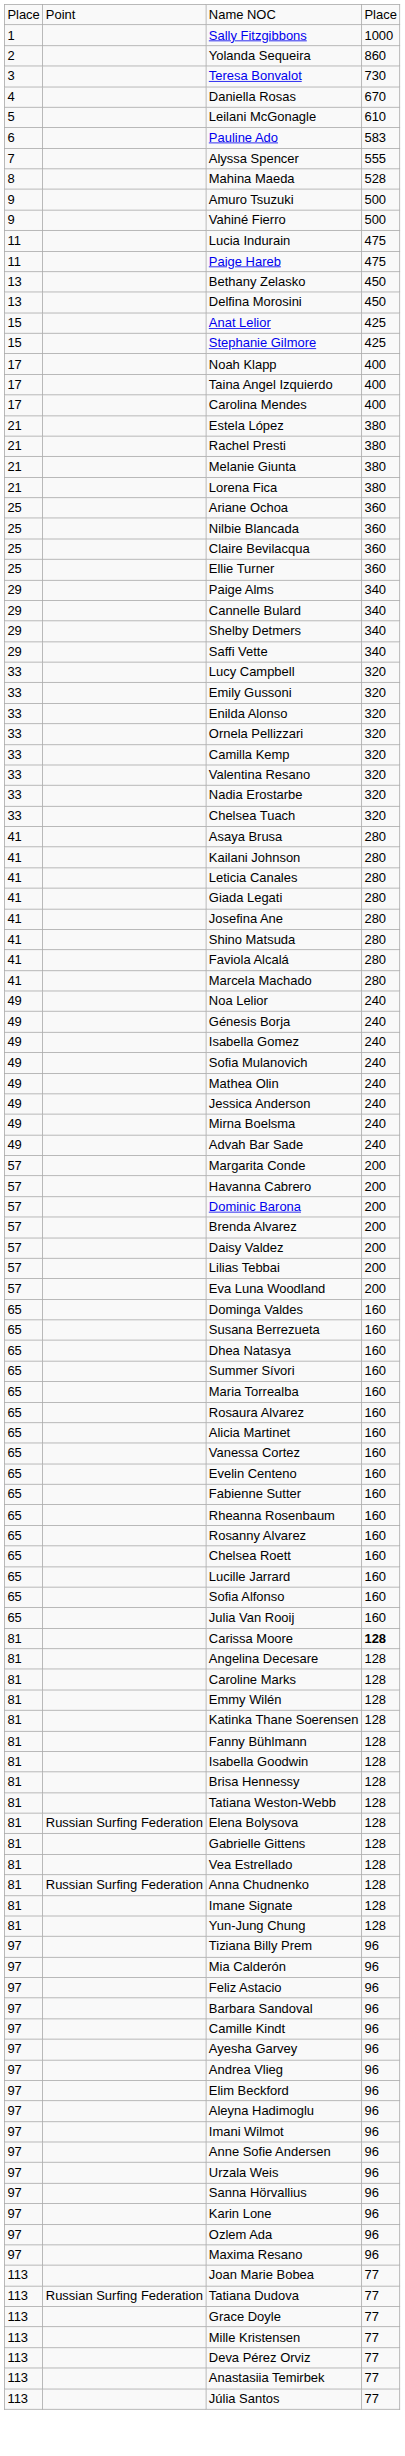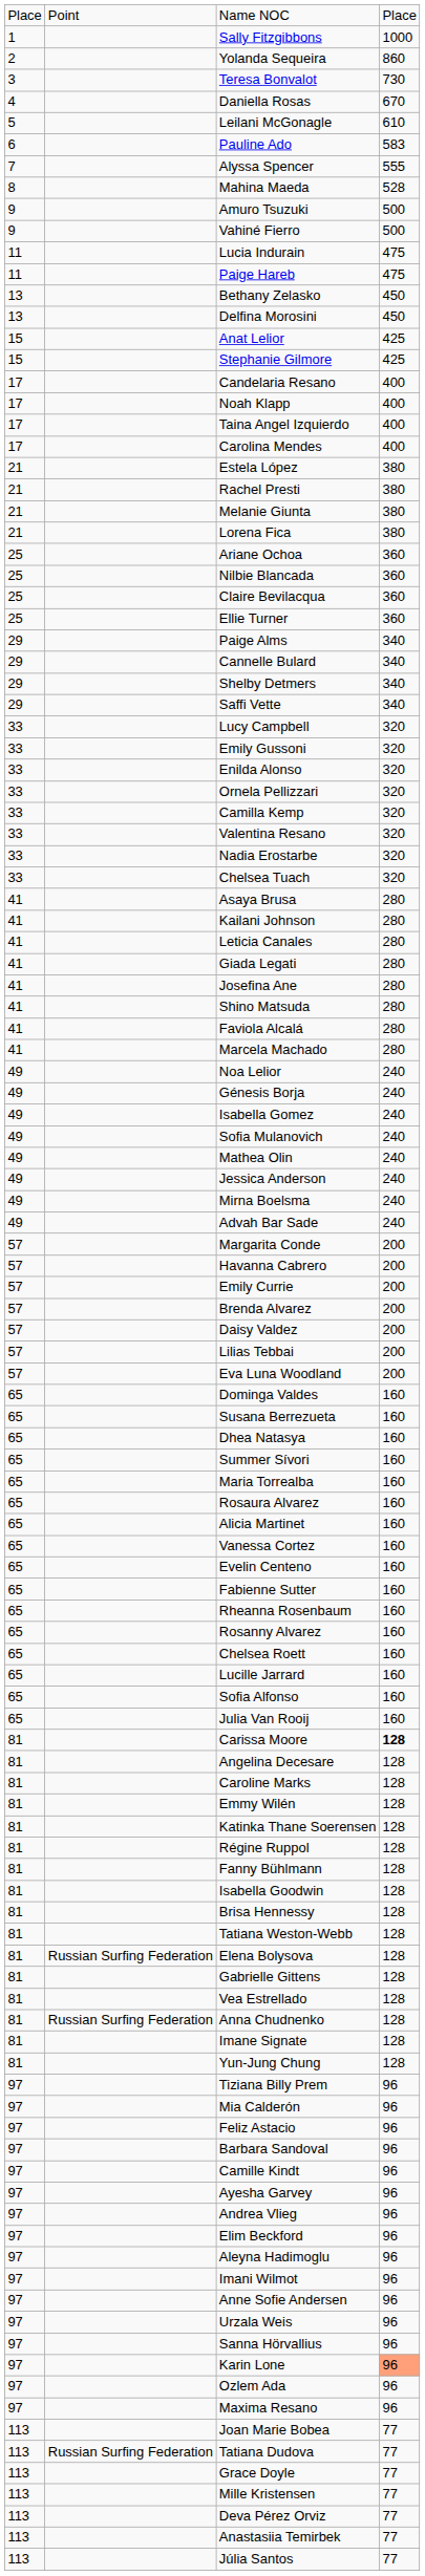 <table class="wikitable mw-collapsible mw-collapsed">
 <tr>
 <td>Place</td>
 <td>Point</td>
 <td>Name NOC</td>
 <td>Place</td>
 </tr>
 <tr>
 <td>1</td>
 <td></td>
 <td><a href='#'>Sally Fitzgibbons</a></td>
 <td>1000</td>
 </tr>
 <tr>
 <td>2</td>
 <td></td>
 <td>Yolanda Sequeira</td>
 <td>860</td>
 </tr>
 <tr>
 <td>3</td>
 <td></td>
 <td><a href='#'>Teresa Bonvalot</a></td>
 <td>730</td>
 </tr>
 <tr>
 <td>4</td>
 <td></td>
 <td>Daniella Rosas</td>
 <td>670</td>
 </tr>
 <tr>
 <td>5</td>
 <td></td>
 <td>Leilani McGonagle</td>
 <td>610</td>
 </tr>
 <tr>
 <td>6</td>
 <td></td>
 <td><a href='#'>Pauline Ado</a></td>
 <td>583</td>
 </tr>
 <tr>
 <td>7</td>
 <td></td>
 <td>Alyssa Spencer</td>
 <td>555</td>
 </tr>
 <tr>
 <td>8</td>
 <td></td>
 <td>Mahina Maeda</td>
 <td>528</td>
 </tr>
 <tr>
 <td>9</td>
 <td></td>
 <td>Amuro Tsuzuki</td>
 <td>500</td>
 </tr>
 <tr>
 <td>9</td>
 <td></td>
 <td>Vahiné Fierro</td>
 <td>500</td>
 </tr>
 <tr>
 <td>11</td>
 <td></td>
 <td>Lucia Indurain</td>
 <td>475</td>
 </tr>
 <tr>
 <td>11</td>
 <td></td>
 <td><a href='#'>Paige Hareb</a></td>
 <td>475</td>
 </tr>
 <tr>
 <td>13</td>
 <td></td>
 <td>Bethany Zelasko</td>
 <td>450</td>
 </tr>
 <tr>
 <td>13</td>
 <td></td>
 <td>Delfina Morosini</td>
 <td>450</td>
 </tr>
 <tr>
 <td>15</td>
 <td></td>
 <td><a href='#'>Anat Lelior</a></td>
 <td>425</td>
 </tr>
 <tr>
 <td>15</td>
 <td></td>
 <td><a href='#'>Stephanie Gilmore</a></td>
 <td>425</td>
+</tr>
+<tr>
+<td>17</td>
+<td></td>
+<td>Candelaria Resano</td>
+<td>400</td>
 </tr>
 <tr>
 <td>17</td>
 <td></td>
 <td>Noah Klapp</td>
 <td>400</td>
 </tr>
 <tr>
 <td>17</td>
 <td></td>
 <td>Taina Angel Izquierdo</td>
 <td>400</td>
 </tr>
 <tr>
 <td>17</td>
 <td></td>
 <td>Carolina Mendes</td>
 <td>400</td>
 </tr>
 <tr>
 <td>21</td>
 <td></td>
 <td>Estela López</td>
 <td>380</td>
 </tr>
 <tr>
 <td>21</td>
 <td></td>
 <td>Rachel Presti</td>
 <td>380</td>
 </tr>
 <tr>
 <td>21</td>
 <td></td>
 <td>Melanie Giunta</td>
 <td>380</td>
 </tr>
 <tr>
 <td>21</td>
 <td></td>
 <td>Lorena Fica</td>
 <td>380</td>
 </tr>
 <tr>
 <td>25</td>
 <td></td>
 <td>Ariane Ochoa</td>
 <td>360</td>
 </tr>
 <tr>
 <td>25</td>
 <td></td>
 <td>Nilbie Blancada</td>
 <td>360</td>
 </tr>
 <tr>
 <td>25</td>
 <td></td>
 <td>Claire Bevilacqua</td>
 <td>360</td>
 </tr>
 <tr>
 <td>25</td>
 <td></td>
 <td>Ellie Turner</td>
 <td>360</td>
 </tr>
 <tr>
 <td>29</td>
 <td></td>
 <td>Paige Alms</td>
 <td>340</td>
 </tr>
 <tr>
 <td>29</td>
 <td></td>
 <td>Cannelle Bulard</td>
 <td>340</td>
 </tr>
 <tr>
 <td>29</td>
 <td></td>
 <td>Shelby Detmers</td>
 <td>340</td>
 </tr>
 <tr>
 <td>29</td>
 <td></td>
 <td>Saffi Vette</td>
 <td>340</td>
 </tr>
 <tr>
 <td>33</td>
 <td></td>
 <td>Lucy Campbell</td>
 <td>320</td>
 </tr>
 <tr>
 <td>33</td>
 <td></td>
 <td>Emily Gussoni</td>
 <td>320</td>
 </tr>
 <tr>
 <td>33</td>
 <td></td>
 <td>Enilda Alonso</td>
 <td>320</td>
 </tr>
 <tr>
 <td>33</td>
 <td></td>
 <td>Ornela Pellizzari</td>
 <td>320</td>
 </tr>
 <tr>
 <td>33</td>
 <td></td>
 <td>Camilla Kemp</td>
 <td>320</td>
 </tr>
 <tr>
 <td>33</td>
 <td></td>
 <td>Valentina Resano</td>
 <td>320</td>
 </tr>
 <tr>
 <td>33</td>
 <td></td>
 <td>Nadia Erostarbe</td>
 <td>320</td>
 </tr>
 <tr>
 <td>33</td>
 <td></td>
 <td>Chelsea Tuach</td>
 <td>320</td>
 </tr>
 <tr>
 <td>41</td>
 <td></td>
 <td>Asaya Brusa</td>
 <td>280</td>
 </tr>
 <tr>
 <td>41</td>
 <td></td>
 <td>Kailani Johnson</td>
 <td>280</td>
 </tr>
 <tr>
 <td>41</td>
 <td></td>
 <td>Leticia Canales</td>
 <td>280</td>
 </tr>
 <tr>
 <td>41</td>
 <td></td>
 <td>Giada Legati</td>
 <td>280</td>
 </tr>
 <tr>
 <td>41</td>
 <td></td>
 <td>Josefina Ane</td>
 <td>280</td>
 </tr>
 <tr>
 <td>41</td>
 <td></td>
 <td>Shino Matsuda</td>
 <td>280</td>
 </tr>
 <tr>
 <td>41</td>
 <td></td>
 <td>Faviola Alcalá</td>
 <td>280</td>
 </tr>
 <tr>
 <td>41</td>
 <td></td>
 <td>Marcela Machado</td>
 <td>280</td>
 </tr>
 <tr>
 <td>49</td>
 <td></td>
 <td>Noa Lelior</td>
 <td>240</td>
 </tr>
 <tr>
 <td>49</td>
 <td></td>
 <td>Génesis Borja</td>
 <td>240</td>
 </tr>
 <tr>
 <td>49</td>
 <td></td>
 <td>Isabella Gomez</td>
 <td>240</td>
 </tr>
 <tr>
 <td>49</td>
 <td></td>
 <td>Sofia Mulanovich</td>
 <td>240</td>
 </tr>
 <tr>
 <td>49</td>
 <td></td>
 <td>Mathea Olin</td>
 <td>240</td>
 </tr>
 <tr>
 <td>49</td>
 <td></td>
 <td>Jessica Anderson</td>
 <td>240</td>
 </tr>
 <tr>
 <td>49</td>
 <td></td>
 <td>Mirna Boelsma</td>
 <td>240</td>
 </tr>
 <tr>
 <td>49</td>
 <td></td>
 <td>Advah Bar Sade</td>
 <td>240</td>
 </tr>
 <tr>
 <td>57</td>
 <td></td>
 <td>Margarita Conde</td>
 <td>200</td>
 </tr>
 <tr>
 <td>57</td>
 <td></td>
 <td>Havanna Cabrero</td>
 <td>200</td>
 </tr>
 <tr>
 <td>57</td>
 <td></td>
-<td><a href='#'>Dominic Barona</a></td>
+<td>Emily Currie</td>
 <td>200</td>
 </tr>
 <tr>
 <td>57</td>
 <td></td>
 <td>Brenda Alvarez</td>
 <td>200</td>
 </tr>
 <tr>
 <td>57</td>
 <td></td>
 <td>Daisy Valdez</td>
 <td>200</td>
 </tr>
 <tr>
 <td>57</td>
 <td></td>
 <td>Lilias Tebbai</td>
 <td>200</td>
 </tr>
 <tr>
 <td>57</td>
 <td></td>
 <td>Eva Luna Woodland</td>
 <td>200</td>
 </tr>
 <tr>
 <td>65</td>
 <td></td>
 <td>Dominga Valdes</td>
 <td>160</td>
 </tr>
 <tr>
 <td>65</td>
 <td></td>
 <td>Susana Berrezueta</td>
 <td>160</td>
 </tr>
 <tr>
 <td>65</td>
 <td></td>
 <td>Dhea Natasya</td>
 <td>160</td>
 </tr>
 <tr>
 <td>65</td>
 <td></td>
 <td>Summer Sívori</td>
 <td>160</td>
 </tr>
 <tr>
 <td>65</td>
 <td></td>
 <td>Maria Torrealba</td>
 <td>160</td>
 </tr>
 <tr>
 <td>65</td>
 <td></td>
 <td>Rosaura Alvarez</td>
 <td>160</td>
 </tr>
 <tr>
 <td>65</td>
 <td></td>
 <td>Alicia Martinet</td>
 <td>160</td>
 </tr>
 <tr>
 <td>65</td>
 <td></td>
 <td>Vanessa Cortez</td>
 <td>160</td>
 </tr>
 <tr>
 <td>65</td>
 <td></td>
 <td>Evelin Centeno</td>
 <td>160</td>
 </tr>
 <tr>
 <td>65</td>
 <td></td>
 <td>Fabienne Sutter</td>
 <td>160</td>
 </tr>
 <tr>
 <td>65</td>
 <td></td>
 <td>Rheanna Rosenbaum</td>
 <td>160</td>
 </tr>
 <tr>
 <td>65</td>
 <td></td>
 <td>Rosanny Alvarez</td>
 <td>160</td>
 </tr>
 <tr>
 <td>65</td>
 <td></td>
 <td>Chelsea Roett</td>
 <td>160</td>
 </tr>
 <tr>
 <td>65</td>
 <td></td>
 <td>Lucille Jarrard</td>
 <td>160</td>
 </tr>
 <tr>
 <td>65</td>
 <td></td>
 <td>Sofia Alfonso</td>
 <td>160</td>
 </tr>
 <tr>
 <td>65</td>
 <td></td>
 <td>Julia Van Rooij</td>
 <td>160</td>
 </tr>
 <tr>
 <td>81</td>
 <td></td>
 <td>Carissa Moore</td>
 <td><strong>128</strong></td>
 </tr>
 <tr>
 <td>81</td>
 <td></td>
 <td>Angelina Decesare</td>
 <td>128</td>
 </tr>
 <tr>
 <td>81</td>
 <td></td>
 <td>Caroline Marks</td>
 <td>128</td>
 </tr>
 <tr>
 <td>81</td>
 <td></td>
 <td>Emmy Wilén</td>
 <td>128</td>
 </tr>
 <tr>
 <td>81</td>
 <td></td>
 <td>Katinka Thane Soerensen</td>
 <td>128</td>
 </tr>
 <tr>
 <td>81</td>
 <td></td>
+<td>Régine Ruppol</td>
+<td>128</td>
+</tr>
+<tr>
+<td>81</td>
+<td></td>
 <td>Fanny Bühlmann</td>
 <td>128</td>
 </tr>
 <tr>
 <td>81</td>
 <td></td>
 <td>Isabella Goodwin</td>
 <td>128</td>
 </tr>
 <tr>
 <td>81</td>
 <td></td>
 <td>Brisa Hennessy</td>
 <td>128</td>
 </tr>
 <tr>
 <td>81</td>
 <td></td>
 <td>Tatiana Weston-Webb</td>
 <td>128</td>
 </tr>
 <tr>
 <td>81</td>
 <td>Russian Surfing Federation</td>
 <td>Elena Bolysova</td>
 <td>128</td>
 </tr>
 <tr>
 <td>81</td>
 <td></td>
 <td>Gabrielle Gittens</td>
 <td>128</td>
 </tr>
 <tr>
 <td>81</td>
 <td></td>
 <td>Vea Estrellado</td>
 <td>128</td>
 </tr>
 <tr>
 <td>81</td>
 <td>Russian Surfing Federation</td>
 <td>Anna Chudnenko</td>
 <td>128</td>
 </tr>
 <tr>
 <td>81</td>
 <td></td>
 <td>Imane Signate</td>
 <td>128</td>
 </tr>
 <tr>
 <td>81</td>
 <td></td>
 <td>Yun-Jung Chung</td>
 <td>128</td>
 </tr>
 <tr>
 <td>97</td>
 <td></td>
 <td>Tiziana Billy Prem</td>
 <td>96</td>
 </tr>
 <tr>
 <td>97</td>
 <td></td>
 <td>Mia Calderón</td>
 <td>96</td>
 </tr>
 <tr>
 <td>97</td>
 <td></td>
 <td>Feliz Astacio</td>
 <td>96</td>
 </tr>
 <tr>
 <td>97</td>
 <td></td>
 <td>Barbara Sandoval</td>
 <td>96</td>
 </tr>
 <tr>
 <td>97</td>
 <td></td>
 <td>Camille Kindt</td>
 <td>96</td>
 </tr>
 <tr>
 <td>97</td>
 <td></td>
 <td>Ayesha Garvey</td>
 <td>96</td>
 </tr>
 <tr>
 <td>97</td>
 <td></td>
 <td>Andrea Vlieg</td>
 <td>96</td>
 </tr>
 <tr>
 <td>97</td>
 <td></td>
 <td>Elim Beckford</td>
 <td>96</td>
 </tr>
 <tr>
 <td>97</td>
 <td></td>
 <td>Aleyna Hadimoglu</td>
 <td>96</td>
 </tr>
 <tr>
 <td>97</td>
 <td></td>
 <td>Imani Wilmot</td>
 <td>96</td>
 </tr>
 <tr>
 <td>97</td>
 <td></td>
 <td>Anne Sofie Andersen</td>
 <td>96</td>
 </tr>
 <tr>
 <td>97</td>
 <td></td>
 <td>Urzala Weis</td>
 <td>96</td>
 </tr>
 <tr>
 <td>97</td>
 <td></td>
 <td>Sanna Hörvallius</td>
 <td>96</td>
 </tr>
 <tr>
 <td>97</td>
 <td></td>
 <td>Karin Lone</td>
-<td>96</td>
+<td style="background: lightsalmon;">96</td>
 </tr>
 <tr>
 <td>97</td>
 <td></td>
 <td>Ozlem Ada</td>
 <td>96</td>
 </tr>
 <tr>
 <td>97</td>
 <td></td>
 <td>Maxima Resano</td>
 <td>96</td>
 </tr>
 <tr>
 <td>113</td>
 <td></td>
 <td>Joan Marie Bobea</td>
 <td>77</td>
 </tr>
 <tr>
 <td>113</td>
 <td>Russian Surfing Federation</td>
 <td>Tatiana Dudova</td>
 <td>77</td>
 </tr>
 <tr>
 <td>113</td>
 <td></td>
 <td>Grace Doyle</td>
 <td>77</td>
 </tr>
 <tr>
 <td>113</td>
 <td></td>
 <td>Mille Kristensen</td>
 <td>77</td>
 </tr>
 <tr>
 <td>113</td>
 <td></td>
 <td>Deva Pérez Orviz</td>
 <td>77</td>
 </tr>
 <tr>
 <td>113</td>
 <td></td>
 <td>Anastasiia Temirbek</td>
 <td>77</td>
 </tr>
 <tr>
 <td>113</td>
 <td></td>
 <td>Júlia Santos</td>
 <td>77</td>
 </tr>
 </table>
